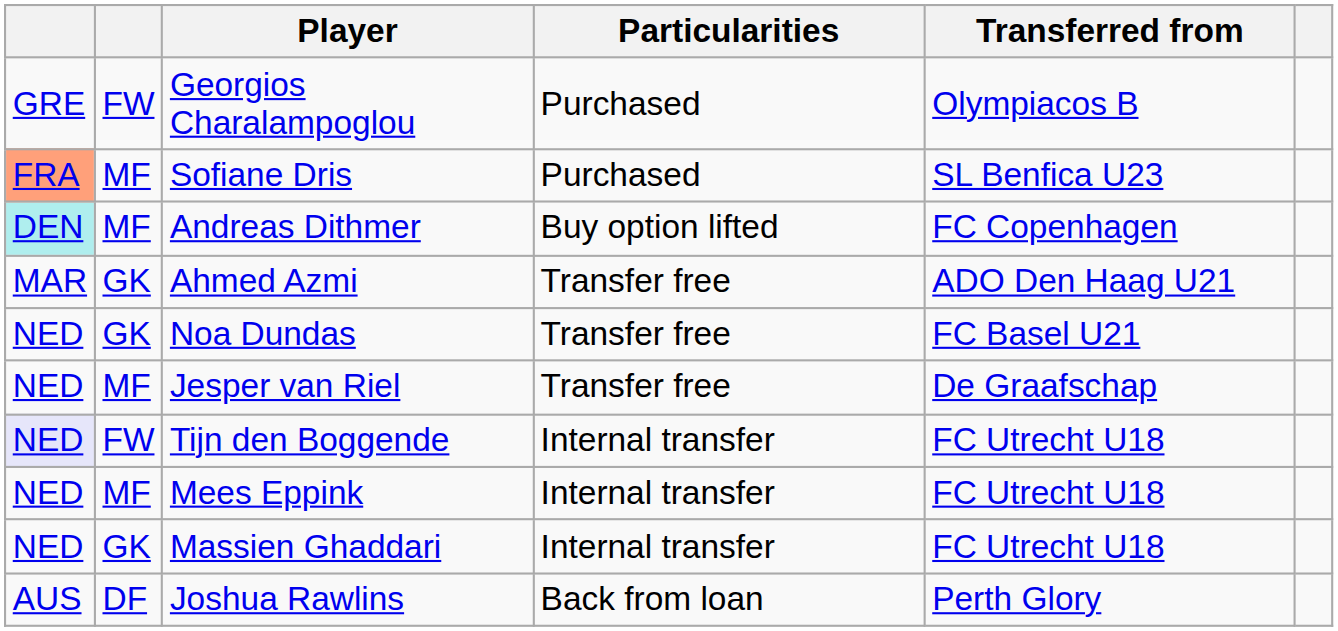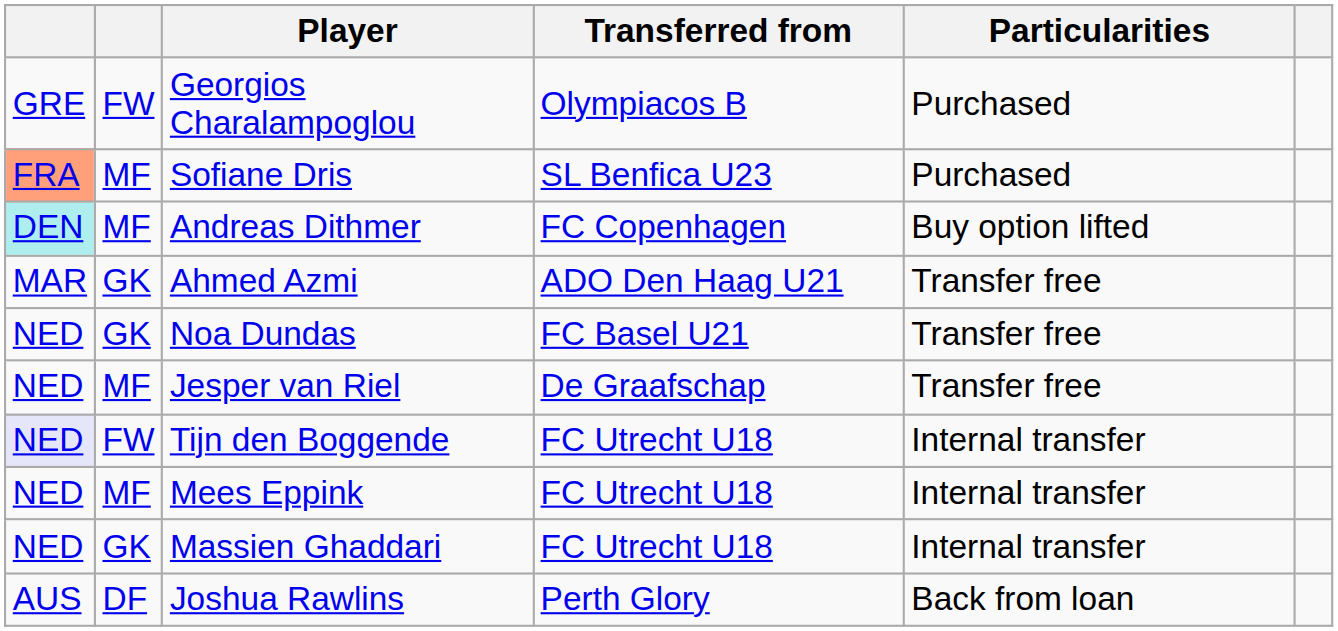 <table class="wikitable plainrowheaders sortable">
 <tr>
 <th></th>
 <th></th>
 <th style="width: 170px;">Player</th>
+<th style="width: 170px;">Transferred from</th>
 <th style="width: 180px;">Particularities</th>
-<th style="width: 170px;">Transferred from</th>
 <th style="width: 10px;"></th>
 </tr>
 <tr>
 <td><strong></strong> <a href='#'>GRE</a></td>
 <td><a href='#'>FW</a></td>
 <td><a href='#'>Georgios Charalampoglou</a></td>
+<td><strong></strong> <a href='#'>Olympiacos B</a></td>
 <td>Purchased</td>
-<td><strong></strong> <a href='#'>Olympiacos B</a></td>
 <td></td>
 </tr>
 <tr>
 <td style="background: lightsalmon;"><strong></strong> <a href='#'>FRA</a></td>
 <td><a href='#'>MF</a></td>
 <td><a href='#'>Sofiane Dris</a></td>
+<td><strong></strong> <a href='#'>SL Benfica U23</a></td>
 <td>Purchased</td>
-<td><strong></strong> <a href='#'>SL Benfica U23</a></td>
 <td></td>
 </tr>
 <tr>
 <td style="background: paleturquoise;"><strong></strong> <a href='#'>DEN</a></td>
 <td><a href='#'>MF</a></td>
 <td><a href='#'>Andreas Dithmer</a></td>
+<td><strong></strong> <a href='#'>FC Copenhagen</a></td>
 <td>Buy option lifted</td>
-<td><strong></strong> <a href='#'>FC Copenhagen</a></td>
 <td></td>
 </tr>
 <tr>
 <td><strong></strong> <a href='#'>MAR</a></td>
 <td><a href='#'>GK</a></td>
 <td><a href='#'>Ahmed Azmi</a></td>
+<td><strong></strong> <a href='#'>ADO Den Haag U21</a></td>
 <td>Transfer free</td>
-<td><strong></strong> <a href='#'>ADO Den Haag U21</a></td>
 <td></td>
 </tr>
 <tr>
 <td><strong></strong> <a href='#'>NED</a></td>
 <td><a href='#'>GK</a></td>
 <td><a href='#'>Noa Dundas</a></td>
+<td><strong></strong> <a href='#'>FC Basel U21</a></td>
 <td>Transfer free</td>
-<td><strong></strong> <a href='#'>FC Basel U21</a></td>
 <td></td>
 </tr>
 <tr>
 <td><strong></strong> <a href='#'>NED</a></td>
 <td><a href='#'>MF</a></td>
 <td><a href='#'>Jesper van Riel</a></td>
+<td><strong></strong> <a href='#'>De Graafschap</a></td>
 <td>Transfer free</td>
-<td><strong></strong> <a href='#'>De Graafschap</a></td>
 <td></td>
 </tr>
 <tr>
 <td style="background: lavender;"><strong></strong> <a href='#'>NED</a></td>
 <td><a href='#'>FW</a></td>
 <td><a href='#'>Tijn den Boggende</a></td>
+<td><strong></strong> <a href='#'>FC Utrecht U18</a></td>
 <td>Internal transfer</td>
-<td><strong></strong> <a href='#'>FC Utrecht U18</a></td>
 <td></td>
 </tr>
 <tr>
 <td><strong></strong> <a href='#'>NED</a></td>
 <td><a href='#'>MF</a></td>
 <td><a href='#'>Mees Eppink</a></td>
+<td><strong></strong> <a href='#'>FC Utrecht U18</a></td>
 <td>Internal transfer</td>
-<td><strong></strong> <a href='#'>FC Utrecht U18</a></td>
 <td></td>
 </tr>
 <tr>
 <td><strong></strong> <a href='#'>NED</a></td>
 <td><a href='#'>GK</a></td>
 <td><a href='#'>Massien Ghaddari</a></td>
+<td><strong></strong> <a href='#'>FC Utrecht U18</a></td>
 <td>Internal transfer</td>
-<td><strong></strong> <a href='#'>FC Utrecht U18</a></td>
 <td></td>
 </tr>
 <tr>
 <td><strong></strong> <a href='#'>AUS</a></td>
 <td><a href='#'>DF</a></td>
 <td><a href='#'>Joshua Rawlins</a></td>
+<td><strong></strong> <a href='#'>Perth Glory</a></td>
 <td>Back from loan</td>
-<td><strong></strong> <a href='#'>Perth Glory</a></td>
 <td></td>
 </tr>
 </table>
